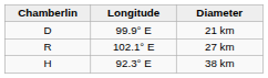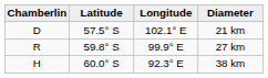 <table class="wikitable">
 <tr>
 <th width="25%" style="background:#eeeeee;">Chamberlin</th>
+<th width="25%" style="background:#eeeeee;">Latitude</th>
 <th width="25%" style="background:#eeeeee;">Longitude</th>
 <th width="25%" style="background:#eeeeee;">Diameter</th>
 </tr>
 <tr>
 <td align="center">D</td>
-<td align="center">99.9° E</td>
+<td align="center">57.5° S</td>
+<td align="center">102.1° E</td>
 <td align="center">21 km</td>
 </tr>
 <tr>
 <td align="center">R</td>
-<td align="center">102.1° E</td>
+<td align="center">59.8° S</td>
+<td align="center">99.9° E</td>
 <td align="center">27 km</td>
 </tr>
 <tr>
 <td align="center">H</td>
+<td align="center">60.0° S</td>
 <td align="center">92.3° E</td>
 <td align="center">38 km</td>
 </tr>
 </table>
